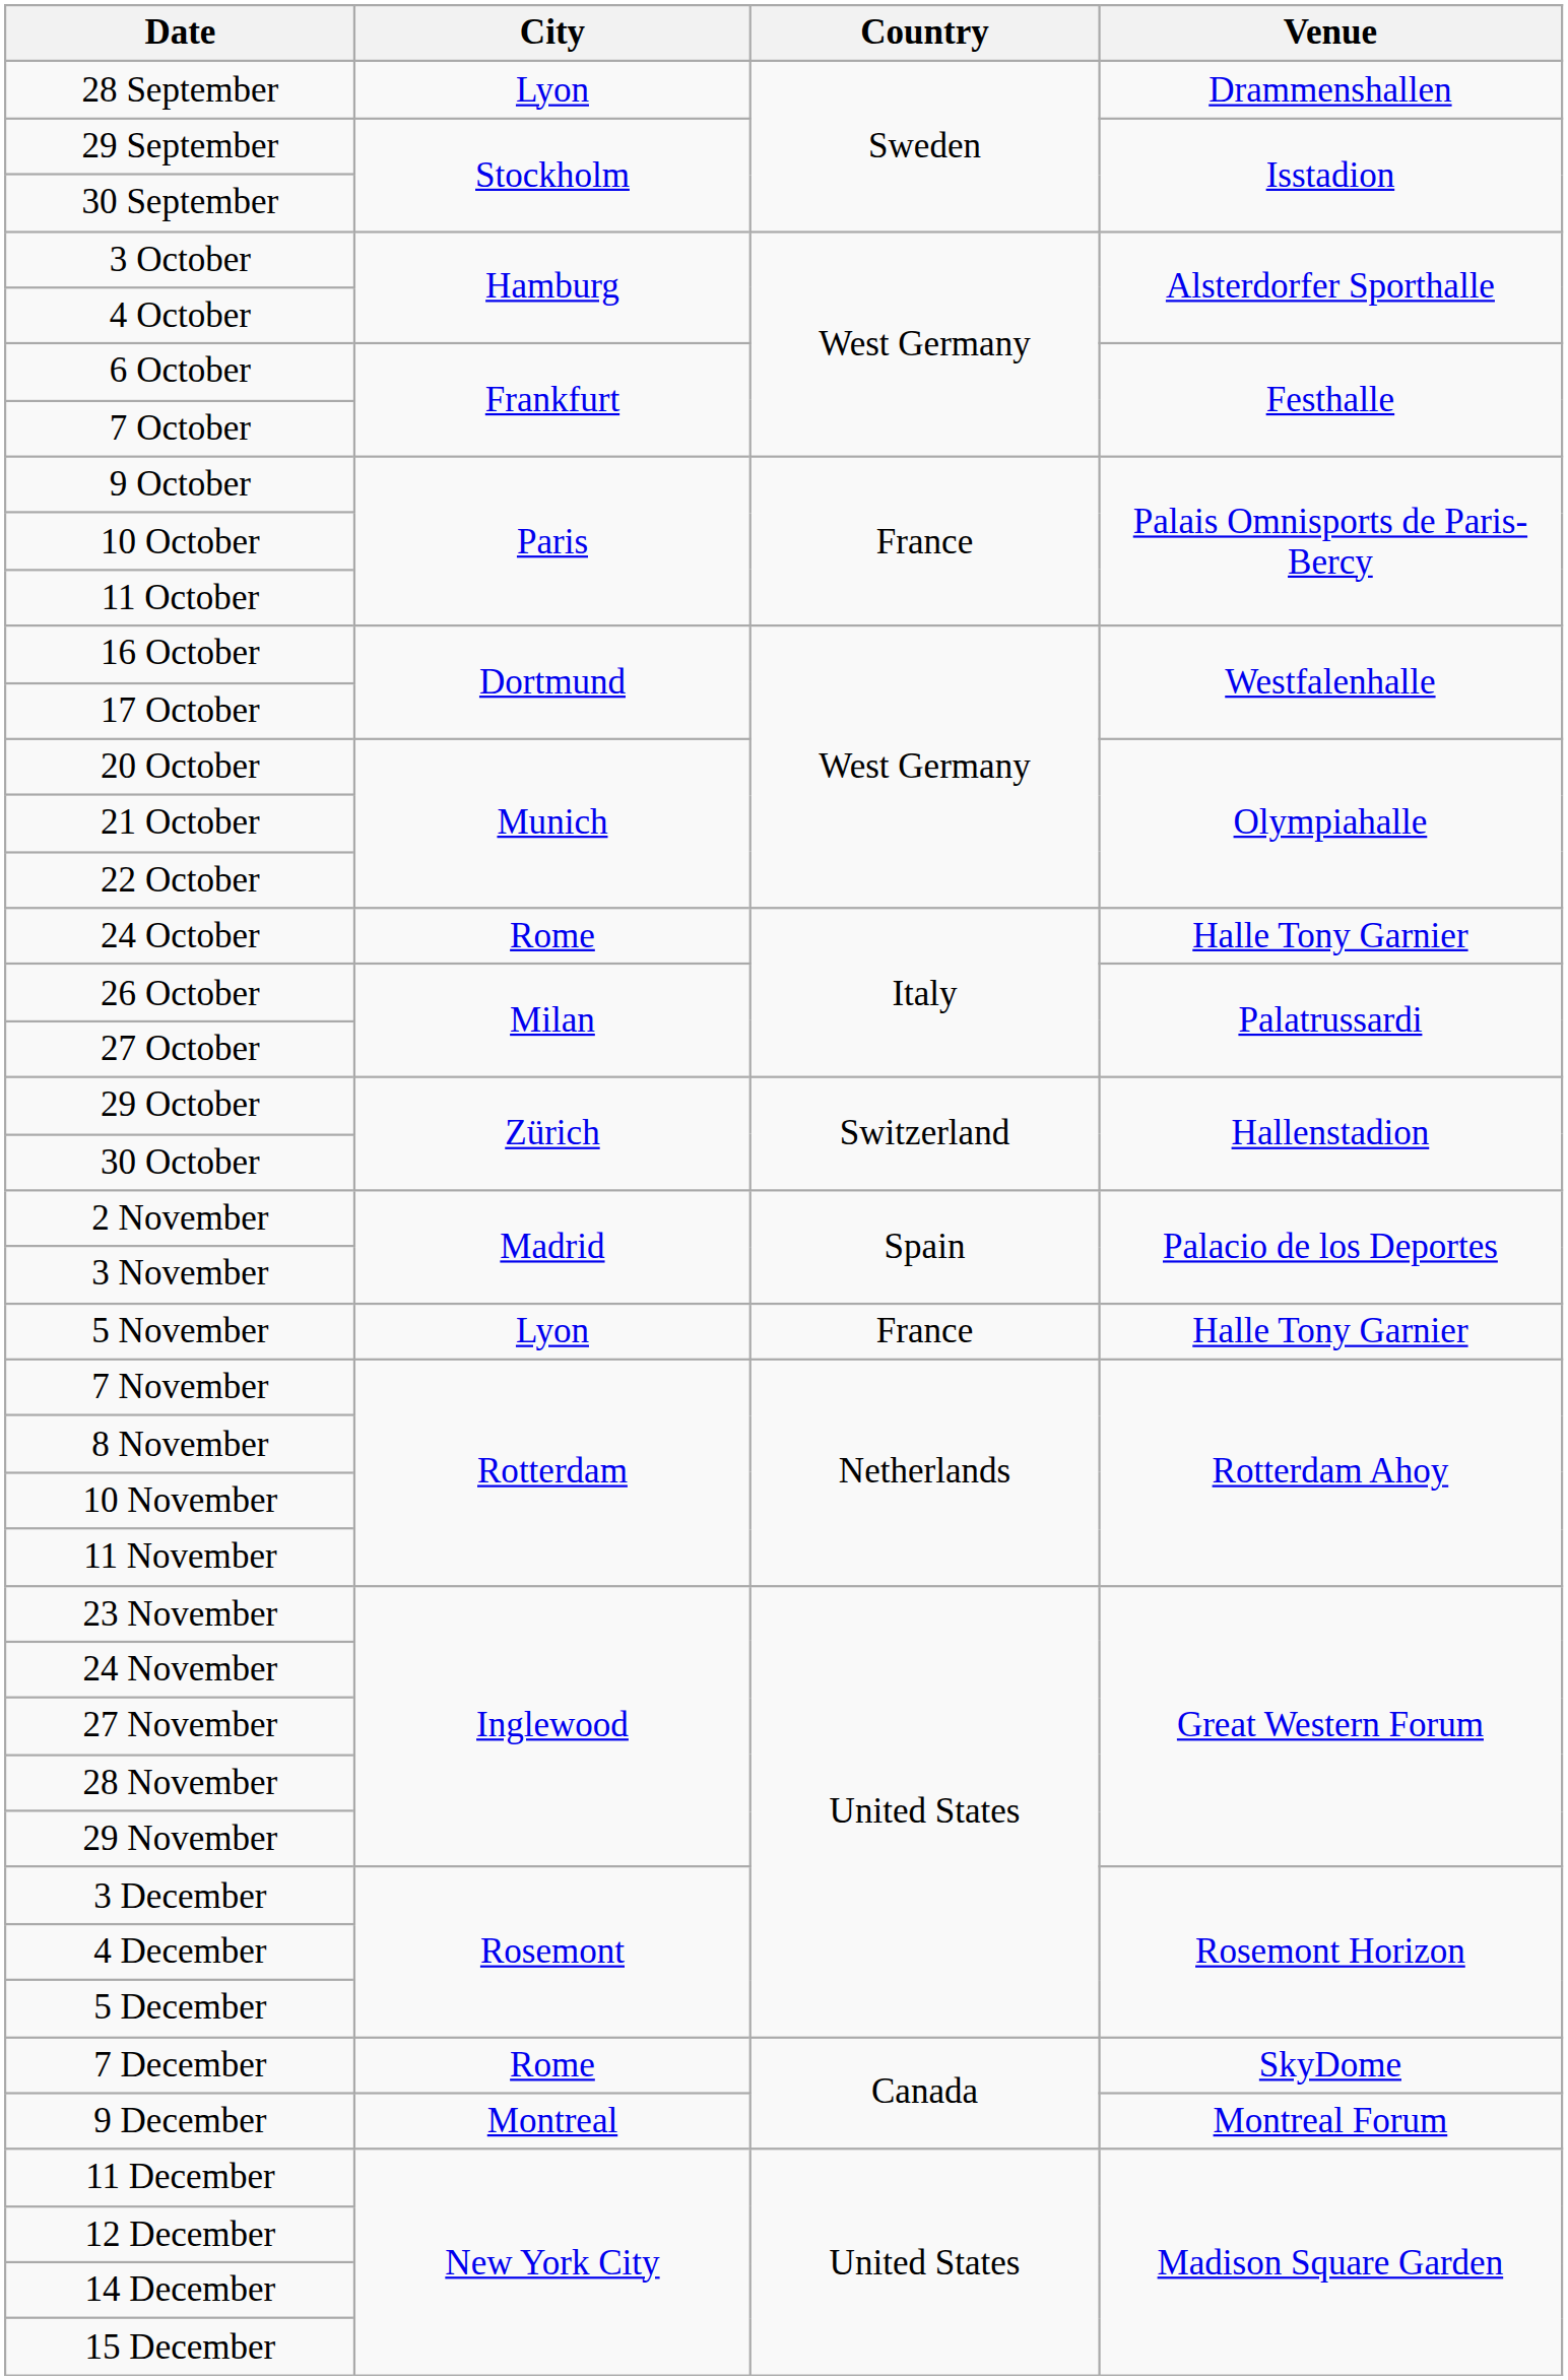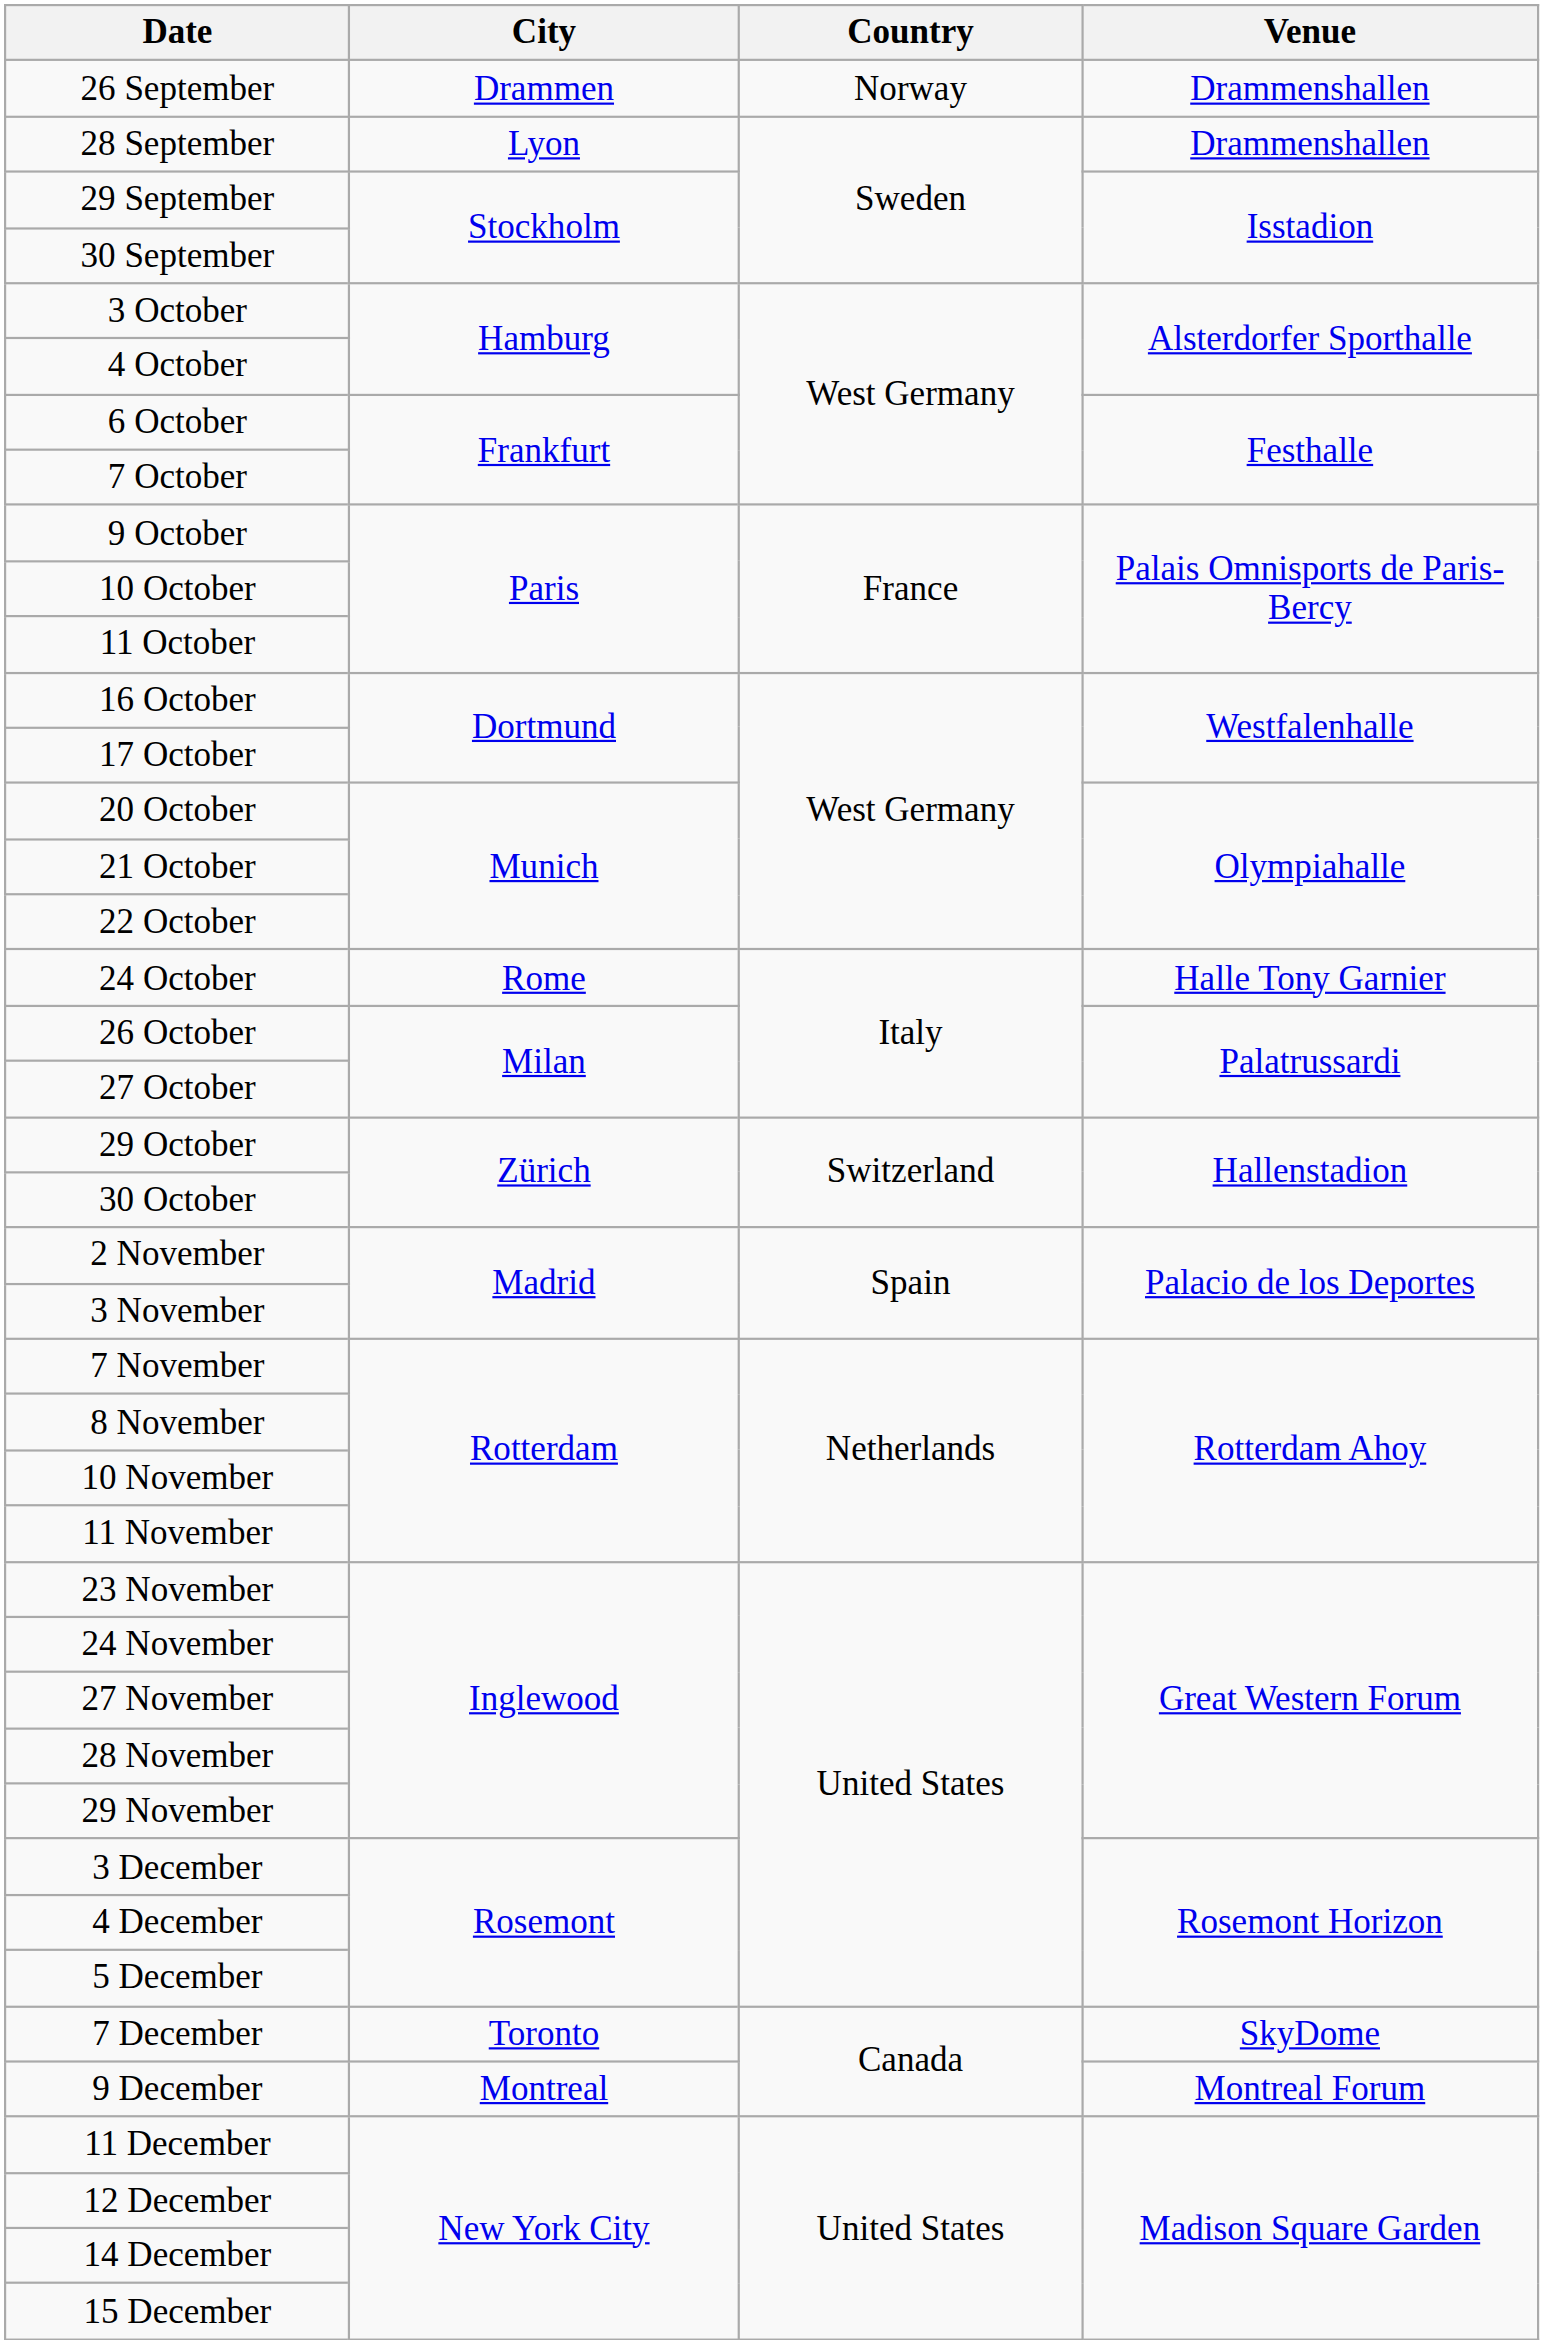 <table class="wikitable" style="text-align:center;">
 <tr>
 <th width="150">Date</th>
 <th width="170">City</th>
 <th width="150">Country</th>
 <th width="200">Venue</th>
+</tr>
+<tr>
+<td>26 September</td>
+<td><a href='#'>Drammen</a></td>
+<td>Norway</td>
+<td><a href='#'>Drammenshallen</a></td>
 </tr>
 <tr>
 <td>28 September</td>
 <td><a href='#'>Lyon</a></td>
 <td rowspan="3">Sweden</td>
 <td><a href='#'>Drammenshallen</a></td>
 </tr>
 <tr>
 <td>29 September</td>
 <td rowspan="2"><a href='#'>Stockholm</a></td>
 <td rowspan="2"><a href='#'>Isstadion</a></td>
 </tr>
 <tr>
 <td>30 September</td>
 </tr>
 <tr>
 <td>3 October</td>
 <td rowspan="2"><a href='#'>Hamburg</a></td>
 <td rowspan="4">West Germany</td>
 <td rowspan="2"><a href='#'>Alsterdorfer Sporthalle</a></td>
 </tr>
 <tr>
 <td>4 October</td>
 </tr>
 <tr>
 <td>6 October</td>
 <td rowspan="2"><a href='#'>Frankfurt</a></td>
 <td rowspan="2"><a href='#'>Festhalle</a></td>
 </tr>
 <tr>
 <td>7 October</td>
 </tr>
 <tr>
 <td>9 October</td>
 <td rowspan="3"><a href='#'>Paris</a></td>
 <td rowspan="3">France</td>
 <td rowspan="3"><a href='#'>Palais Omnisports de Paris-Bercy</a></td>
 </tr>
 <tr>
 <td>10 October</td>
 </tr>
 <tr>
 <td>11 October</td>
 </tr>
 <tr>
 <td>16 October</td>
 <td rowspan="2"><a href='#'>Dortmund</a></td>
 <td rowspan="5">West Germany</td>
 <td rowspan="2"><a href='#'>Westfalenhalle</a></td>
 </tr>
 <tr>
 <td>17 October</td>
 </tr>
 <tr>
 <td>20 October</td>
 <td rowspan="3"><a href='#'>Munich</a></td>
 <td rowspan="3"><a href='#'>Olympiahalle</a></td>
 </tr>
 <tr>
 <td>21 October</td>
 </tr>
 <tr>
 <td>22 October</td>
 </tr>
 <tr>
 <td>24 October</td>
 <td><a href='#'>Rome</a></td>
 <td rowspan="3">Italy</td>
 <td><a href='#'>Halle Tony Garnier</a></td>
 </tr>
 <tr>
 <td>26 October</td>
 <td rowspan="2"><a href='#'>Milan</a></td>
 <td rowspan="2"><a href='#'>Palatrussardi</a></td>
 </tr>
 <tr>
 <td>27 October</td>
 </tr>
 <tr>
 <td>29 October</td>
 <td rowspan="2"><a href='#'>Zürich</a></td>
 <td rowspan="2">Switzerland</td>
 <td rowspan="2"><a href='#'>Hallenstadion</a></td>
 </tr>
 <tr>
 <td>30 October</td>
 </tr>
 <tr>
 <td>2 November</td>
 <td rowspan="2"><a href='#'>Madrid</a></td>
 <td rowspan="2">Spain</td>
 <td rowspan="2"><a href='#'>Palacio de los Deportes</a></td>
 </tr>
 <tr>
 <td>3 November</td>
 </tr>
 <tr>
-<td>5 November</td>
-<td><a href='#'>Lyon</a></td>
-<td>France</td>
-<td><a href='#'>Halle Tony Garnier</a></td>
-</tr>
-<tr>
 <td>7 November</td>
 <td rowspan="4"><a href='#'>Rotterdam</a></td>
 <td rowspan="4">Netherlands</td>
 <td rowspan="4"><a href='#'>Rotterdam Ahoy</a></td>
 </tr>
 <tr>
 <td>8 November</td>
 </tr>
 <tr>
 <td>10 November</td>
 </tr>
 <tr>
 <td>11 November</td>
 </tr>
 <tr>
 <td>23 November</td>
 <td rowspan="5"><a href='#'>Inglewood</a></td>
 <td rowspan="8">United States</td>
 <td rowspan="5"><a href='#'>Great Western Forum</a></td>
 </tr>
 <tr>
 <td>24 November</td>
 </tr>
 <tr>
 <td>27 November</td>
 </tr>
 <tr>
 <td>28 November</td>
 </tr>
 <tr>
 <td>29 November</td>
 </tr>
 <tr>
 <td>3 December</td>
 <td rowspan="3"><a href='#'>Rosemont</a></td>
 <td rowspan="3"><a href='#'>Rosemont Horizon</a></td>
 </tr>
 <tr>
 <td>4 December</td>
 </tr>
 <tr>
 <td>5 December</td>
 </tr>
 <tr>
 <td>7 December</td>
-<td><a href='#'>Rome</a></td>
+<td><a href='#'>Toronto</a></td>
 <td rowspan="2">Canada</td>
 <td><a href='#'>SkyDome</a></td>
 </tr>
 <tr>
 <td>9 December</td>
 <td><a href='#'>Montreal</a></td>
 <td><a href='#'>Montreal Forum</a></td>
 </tr>
 <tr>
 <td>11 December</td>
 <td rowspan="4"><a href='#'>New York City</a></td>
 <td rowspan="4">United States</td>
 <td rowspan="4"><a href='#'>Madison Square Garden</a></td>
 </tr>
 <tr>
 <td>12 December</td>
 </tr>
 <tr>
 <td>14 December</td>
 </tr>
 <tr>
 <td>15 December</td>
 </tr>
 </table>
